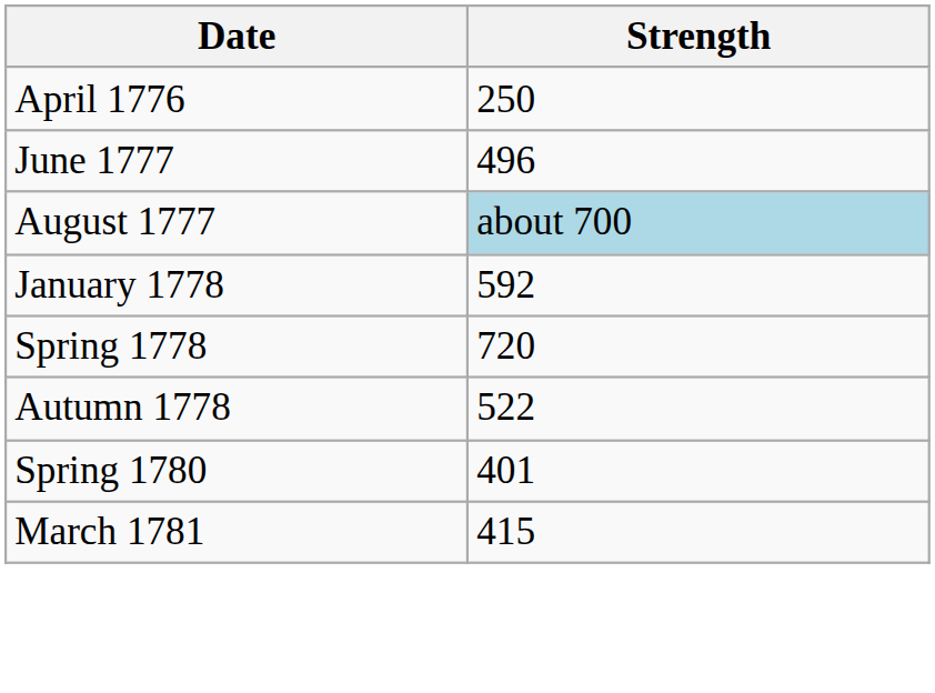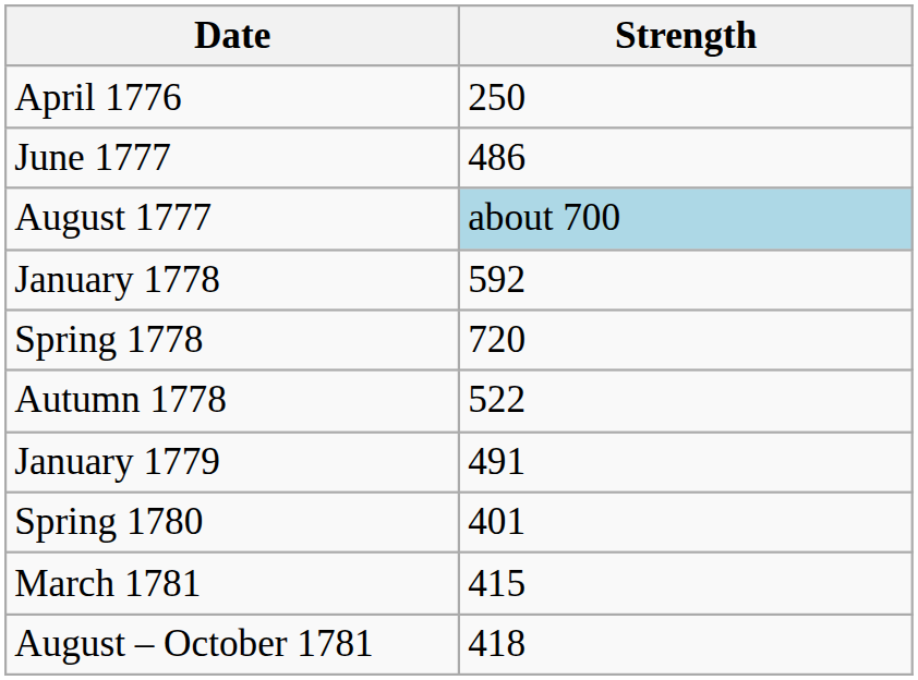 <table class="wikitable" width=30%>
 <tr valign="top">
 <th width=50%; align= center>Date</th>
 <th width=50%; align= center>Strength</th>
 </tr>
 <tr>
 <td>April 1776</td>
 <td>250</td>
 </tr>
 <tr>
 <td>June 1777</td>
-<td>496</td>
+<td>486</td>
 </tr>
 <tr>
 <td>August 1777</td>
 <td style="background: lightblue;">about 700</td>
 </tr>
 <tr>
 <td>January 1778</td>
 <td>592</td>
 </tr>
 <tr>
 <td>Spring 1778</td>
 <td>720</td>
 </tr>
 <tr>
 <td>Autumn 1778</td>
 <td>522</td>
 </tr>
 <tr>
+<td>January 1779</td>
+<td>491</td>
+</tr>
+<tr>
 <td>Spring 1780</td>
 <td>401</td>
 </tr>
 <tr>
 <td>March 1781</td>
 <td>415</td>
 </tr>
+<tr>
+<td>August – October 1781</td>
+<td>418</td>
+</tr>
 </table>
